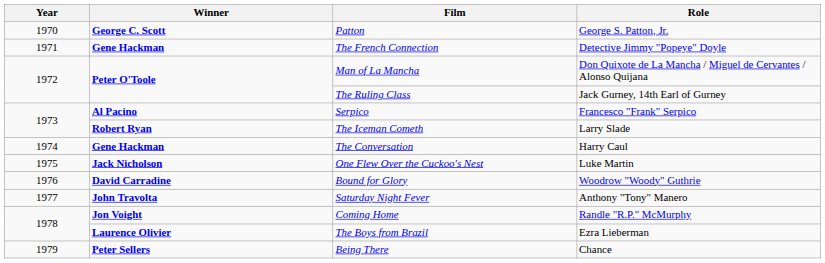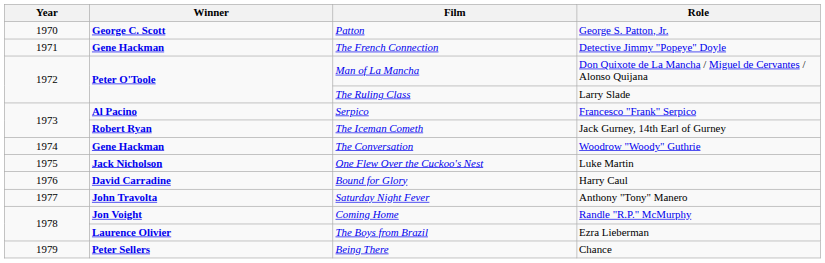 <table class="wikitable" width="95%" cellpadding="5">
 <tr>
 <th width="100"><strong>Year</strong></th>
 <th width="300"><strong>Winner</strong></th>
 <th width="300"><strong>Film</strong></th>
 <th width="300"><strong>Role</strong></th>
 </tr>
 <tr>
 <td style="text-align:center;">1970</td>
 <td><strong><a href='#'>George C. Scott</a></strong></td>
 <td><em><a href='#'>Patton</a></em></td>
 <td><a href='#'>George S. Patton, Jr.</a></td>
 </tr>
 <tr>
 <td style="text-align:center;">1971</td>
 <td><strong><a href='#'>Gene Hackman</a></strong></td>
 <td><em><a href='#'>The French Connection</a></em></td>
 <td><a href='#'>Detective Jimmy "Popeye" Doyle</a></td>
 </tr>
 <tr>
 <td rowspan="2" style="text-align:center;">1972</td>
 <td rowspan="2"><strong><a href='#'>Peter O'Toole</a></strong></td>
 <td><em><a href='#'>Man of La Mancha</a></em></td>
 <td><a href='#'>Don Quixote de La Mancha</a> / <a href='#'>Miguel de Cervantes</a> / Alonso Quijana</td>
 </tr>
 <tr>
 <td><em><a href='#'>The Ruling Class</a></em></td>
-<td>Jack Gurney, 14th Earl of Gurney</td>
+<td>Larry Slade</td>
 </tr>
 <tr>
 <td rowspan="2" style="text-align:center;">1973</td>
 <td><strong><a href='#'>Al Pacino</a></strong></td>
 <td><em><a href='#'>Serpico</a></em></td>
 <td><a href='#'>Francesco "Frank" Serpico</a></td>
 </tr>
 <tr>
 <td><strong><a href='#'>Robert Ryan</a></strong></td>
 <td><em><a href='#'>The Iceman Cometh</a></em></td>
-<td>Larry Slade</td>
+<td>Jack Gurney, 14th Earl of Gurney</td>
 </tr>
 <tr>
 <td style="text-align:center;">1974</td>
 <td><strong><a href='#'>Gene Hackman</a></strong></td>
 <td><em><a href='#'>The Conversation</a></em></td>
-<td>Harry Caul</td>
+<td><a href='#'>Woodrow "Woody" Guthrie</a></td>
 </tr>
 <tr>
 <td style="text-align:center;">1975</td>
 <td><strong><a href='#'>Jack Nicholson</a></strong></td>
 <td><em><a href='#'>One Flew Over the Cuckoo's Nest</a></em></td>
 <td>Luke Martin</td>
 </tr>
 <tr>
 <td style="text-align:center;">1976</td>
 <td><strong><a href='#'>David Carradine</a></strong></td>
 <td><em><a href='#'>Bound for Glory</a></em></td>
-<td><a href='#'>Woodrow "Woody" Guthrie</a></td>
+<td>Harry Caul</td>
 </tr>
 <tr>
 <td style="text-align:center;">1977</td>
 <td><strong><a href='#'>John Travolta</a></strong></td>
 <td><em><a href='#'>Saturday Night Fever</a></em></td>
 <td>Anthony "Tony" Manero</td>
 </tr>
 <tr>
 <td rowspan="2" style="text-align:center;">1978</td>
 <td><strong><a href='#'>Jon Voight</a></strong></td>
 <td><em><a href='#'>Coming Home</a></em></td>
 <td><a href='#'>Randle "R.P." McMurphy</a></td>
 </tr>
 <tr>
 <td><strong><a href='#'>Laurence Olivier</a></strong></td>
 <td><em><a href='#'>The Boys from Brazil</a></em></td>
 <td>Ezra Lieberman</td>
 </tr>
 <tr>
 <td style="text-align:center;">1979</td>
 <td><strong><a href='#'>Peter Sellers</a></strong></td>
 <td><em><a href='#'>Being There</a></em></td>
 <td>Chance</td>
 </tr>
 </table>
